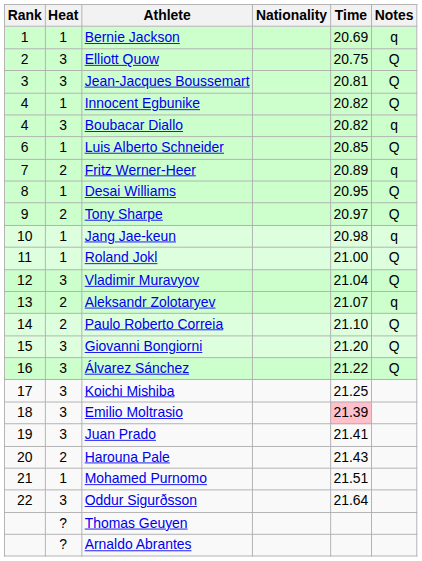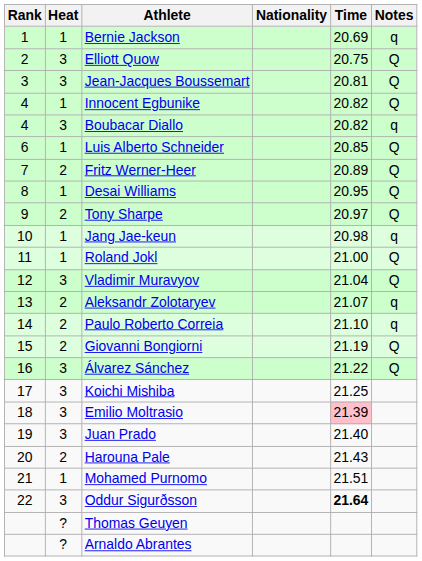 <table class="wikitable sortable" style="text-align:center">
 <tr>
 <th>Rank</th>
 <th>Heat</th>
 <th>Athlete</th>
 <th>Nationality</th>
 <th>Time</th>
 <th>Notes</th>
 </tr>
 <tr bgcolor=ccffcc>
 <td>1</td>
 <td>1</td>
 <td align=left><a href='#'>Bernie Jackson</a></td>
 <td align=left></td>
 <td>20.69</td>
 <td>q</td>
 </tr>
 <tr bgcolor=ccffcc>
 <td>2</td>
 <td>3</td>
 <td align=left><a href='#'>Elliott Quow</a></td>
 <td align=left></td>
 <td>20.75</td>
 <td>Q</td>
 </tr>
 <tr bgcolor=ccffcc>
 <td>3</td>
 <td>3</td>
 <td align=left><a href='#'>Jean-Jacques Boussemart</a></td>
 <td align=left></td>
 <td>20.81</td>
 <td>Q</td>
 </tr>
 <tr bgcolor=ccffcc>
 <td>4</td>
 <td>1</td>
 <td align=left><a href='#'>Innocent Egbunike</a></td>
 <td align=left></td>
 <td>20.82</td>
 <td>Q</td>
 </tr>
 <tr bgcolor=ccffcc>
 <td>4</td>
 <td>3</td>
 <td align=left><a href='#'>Boubacar Diallo</a></td>
 <td align=left></td>
 <td>20.82</td>
 <td>q</td>
 </tr>
 <tr bgcolor=ccffcc>
 <td>6</td>
 <td>1</td>
 <td align=left><a href='#'>Luis Alberto Schneider</a></td>
 <td align=left></td>
 <td>20.85</td>
 <td>Q</td>
 </tr>
 <tr bgcolor=ccffcc>
 <td>7</td>
 <td>2</td>
 <td align=left><a href='#'>Fritz Werner-Heer</a></td>
 <td align=left></td>
 <td>20.89</td>
-<td>q</td>
+<td>Q</td>
 </tr>
 <tr bgcolor=ccffcc>
 <td>8</td>
 <td>1</td>
 <td align=left><a href='#'>Desai Williams</a></td>
 <td align=left></td>
 <td>20.95</td>
 <td>Q</td>
 </tr>
 <tr bgcolor=ccffcc>
 <td>9</td>
 <td>2</td>
 <td align=left><a href='#'>Tony Sharpe</a></td>
 <td align=left></td>
 <td>20.97</td>
 <td>Q</td>
 </tr>
 <tr bgcolor=ddffdd>
 <td>10</td>
 <td>1</td>
 <td align=left><a href='#'>Jang Jae-keun</a></td>
 <td align=left></td>
 <td>20.98</td>
 <td>q</td>
 </tr>
 <tr bgcolor=ddffdd>
 <td>11</td>
 <td>1</td>
 <td align=left><a href='#'>Roland Jokl</a></td>
 <td align=left></td>
 <td>21.00</td>
 <td>Q</td>
 </tr>
 <tr bgcolor=ccffcc>
 <td>12</td>
 <td>3</td>
 <td align=left><a href='#'>Vladimir Muravyov</a></td>
 <td align=left></td>
 <td>21.04</td>
 <td>Q</td>
 </tr>
 <tr bgcolor=ccffcc>
 <td>13</td>
 <td>2</td>
 <td align=left><a href='#'>Aleksandr Zolotaryev</a></td>
 <td align=left></td>
 <td>21.07</td>
 <td>q</td>
 </tr>
 <tr bgcolor=ddffdd>
 <td>14</td>
 <td>2</td>
 <td align=left><a href='#'>Paulo Roberto Correia</a></td>
 <td align=left></td>
 <td>21.10</td>
-<td>Q</td>
+<td>q</td>
 </tr>
 <tr bgcolor=ddffdd>
 <td>15</td>
-<td>3</td>
+<td>2</td>
 <td align=left><a href='#'>Giovanni Bongiorni</a></td>
 <td align=left></td>
-<td>21.20</td>
+<td>21.19</td>
 <td>Q</td>
 </tr>
 <tr bgcolor=ccffcc>
 <td>16</td>
 <td>3</td>
 <td align=left><a href='#'>Álvarez Sánchez</a></td>
 <td align=left></td>
 <td>21.22</td>
 <td>Q</td>
 </tr>
 <tr>
 <td>17</td>
 <td>3</td>
 <td align=left><a href='#'>Koichi Mishiba</a></td>
 <td align=left></td>
 <td>21.25</td>
 <td></td>
 </tr>
 <tr>
 <td>18</td>
 <td>3</td>
 <td align=left><a href='#'>Emilio Moltrasio</a></td>
 <td align=left></td>
 <td style="background: pink;">21.39</td>
 <td></td>
 </tr>
 <tr>
 <td>19</td>
 <td>3</td>
 <td align=left><a href='#'>Juan Prado</a></td>
 <td align=left></td>
-<td>21.41</td>
+<td>21.40</td>
 <td></td>
 </tr>
 <tr>
 <td>20</td>
 <td>2</td>
 <td align=left><a href='#'>Harouna Pale</a></td>
 <td align=left></td>
 <td>21.43</td>
 <td></td>
 </tr>
 <tr>
 <td>21</td>
 <td>1</td>
 <td align=left><a href='#'>Mohamed Purnomo</a></td>
 <td align=left></td>
 <td>21.51</td>
 <td></td>
 </tr>
 <tr>
 <td>22</td>
 <td>3</td>
 <td align=left><a href='#'>Oddur Sigurðsson</a></td>
 <td align=left></td>
-<td>21.64</td>
+<td><strong>21.64</strong></td>
 <td></td>
 </tr>
 <tr>
 <td></td>
 <td>?</td>
 <td align=left><a href='#'>Thomas Geuyen</a></td>
 <td align=left></td>
 <td></td>
 <td></td>
 </tr>
 <tr>
 <td></td>
 <td>?</td>
 <td align=left><a href='#'>Arnaldo Abrantes</a></td>
 <td align=left></td>
 <td></td>
 <td></td>
 </tr>
 </table>
